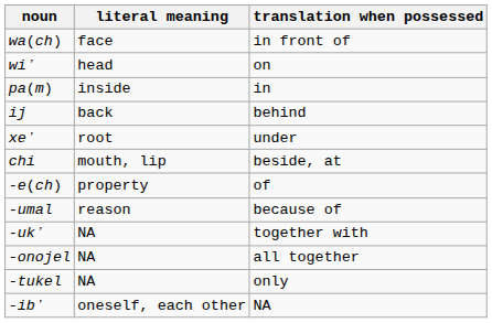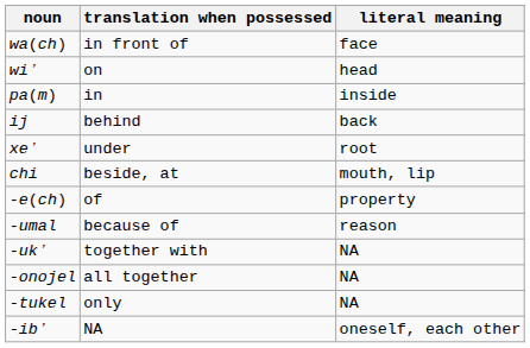 <table class="wikitable">
 <tr>
 <th><strong>noun</strong></th>
+<th><strong>translation when possessed</strong></th>
 <th><strong>literal meaning</strong></th>
-<th><strong>translation when possessed</strong></th>
 </tr>
 <tr>
 <td><em>wa</em>(<em>ch</em>)</td>
+<td>in front of</td>
 <td>face</td>
-<td>in front of</td>
 </tr>
 <tr>
 <td><em>wiʼ</em></td>
+<td>on</td>
 <td>head</td>
-<td>on</td>
 </tr>
 <tr>
 <td><em>pa</em>(<em>m</em>)</td>
+<td>in</td>
 <td>inside</td>
-<td>in</td>
 </tr>
 <tr>
 <td><em>ij</em></td>
+<td>behind</td>
 <td>back</td>
-<td>behind</td>
 </tr>
 <tr>
 <td><em>xeʼ</em></td>
+<td>under</td>
 <td>root</td>
-<td>under</td>
 </tr>
 <tr>
 <td><em>chi</em></td>
+<td>beside, at</td>
 <td>mouth, lip</td>
-<td>beside, at</td>
 </tr>
 <tr>
 <td>-<em>e</em>(<em>ch</em>)</td>
+<td>of</td>
 <td>property</td>
-<td>of</td>
 </tr>
 <tr>
 <td>-<em>umal</em></td>
+<td>because of</td>
 <td>reason</td>
-<td>because of</td>
 </tr>
 <tr>
 <td>-<em>ukʼ</em></td>
+<td>together with</td>
 <td>NA</td>
-<td>together with</td>
 </tr>
 <tr>
 <td><em>-onojel</em></td>
+<td>all together</td>
 <td>NA</td>
-<td>all together</td>
 </tr>
 <tr>
 <td><em>-tukel</em></td>
+<td>only</td>
 <td>NA</td>
-<td>only</td>
 </tr>
 <tr>
 <td><em>-ibʼ</em></td>
+<td>NA</td>
 <td>oneself, each other</td>
-<td>NA</td>
 </tr>
 </table>
